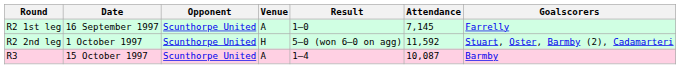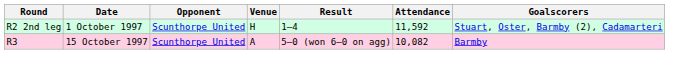 <table class="wikitable">
 <tr>
 <th>Round</th>
 <th>Date</th>
 <th>Opponent</th>
 <th>Venue</th>
 <th>Result</th>
 <th>Attendance</th>
 <th>Goalscorers</th>
 </tr>
 <tr style="background-color: #d0ffe3;">
-<td>R2 1st leg</td>
-<td>16 September 1997</td>
-<td><a href='#'>Scunthorpe United</a></td>
-<td>A</td>
-<td>1–0</td>
-<td>7,145</td>
-<td><a href='#'>Farrelly</a></td>
-</tr>
-<tr style="background-color: #d0ffe3;">
 <td>R2 2nd leg</td>
 <td>1 October 1997</td>
 <td><a href='#'>Scunthorpe United</a></td>
 <td>H</td>
-<td>5–0 (won 6–0 on agg)</td>
+<td>1–4</td>
 <td>11,592</td>
 <td><a href='#'>Stuart</a>, <a href='#'>Oster</a>, <a href='#'>Barmby</a> (2), <a href='#'>Cadamarteri</a></td>
 </tr>
 <tr style="background-color: #ffd0e3;">
 <td>R3</td>
 <td>15 October 1997</td>
 <td><a href='#'>Scunthorpe United</a></td>
 <td>A</td>
-<td>1–4</td>
-<td>10,087</td>
+<td>5–0 (won 6–0 on agg)</td>
+<td>10,082</td>
 <td><a href='#'>Barmby</a></td>
 </tr>
 </table>
